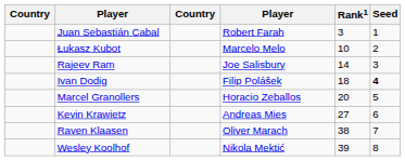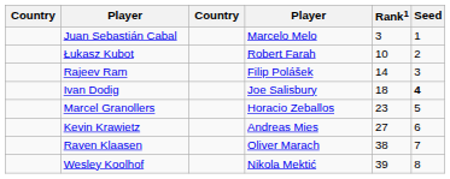 <table class="sortable wikitable">
 <tr>
 <th width="70">Country</th>
 <th width="175">Player</th>
 <th width="70">Country</th>
 <th width="175">Player</th>
 <th>Rank<sup>1</sup></th>
 <th>Seed</th>
 </tr>
 <tr>
 <td></td>
 <td><a href='#'>Juan Sebastián Cabal</a></td>
 <td></td>
-<td><a href='#'>Robert Farah</a></td>
+<td><a href='#'>Marcelo Melo</a></td>
 <td>3</td>
 <td>1</td>
 </tr>
 <tr>
 <td></td>
 <td><a href='#'>Łukasz Kubot</a></td>
 <td></td>
-<td><a href='#'>Marcelo Melo</a></td>
+<td><a href='#'>Robert Farah</a></td>
 <td>10</td>
 <td>2</td>
 </tr>
 <tr>
 <td></td>
 <td><a href='#'>Rajeev Ram</a></td>
 <td></td>
-<td><a href='#'>Joe Salisbury</a></td>
+<td><a href='#'>Filip Polášek</a></td>
 <td>14</td>
 <td>3</td>
 </tr>
 <tr>
 <td></td>
 <td><a href='#'>Ivan Dodig</a></td>
 <td></td>
-<td><a href='#'>Filip Polášek</a></td>
+<td><a href='#'>Joe Salisbury</a></td>
 <td>18</td>
 <td><strong>4</strong></td>
 </tr>
 <tr>
 <td></td>
 <td><a href='#'>Marcel Granollers</a></td>
 <td></td>
 <td><a href='#'>Horacio Zeballos</a></td>
-<td>20</td>
+<td>23</td>
 <td>5</td>
 </tr>
 <tr>
 <td></td>
 <td><a href='#'>Kevin Krawietz</a></td>
 <td></td>
 <td><a href='#'>Andreas Mies</a></td>
 <td>27</td>
 <td>6</td>
 </tr>
 <tr>
 <td></td>
 <td><a href='#'>Raven Klaasen</a></td>
 <td></td>
 <td><a href='#'>Oliver Marach</a></td>
 <td>38</td>
 <td>7</td>
 </tr>
 <tr>
 <td></td>
 <td><a href='#'>Wesley Koolhof</a></td>
 <td></td>
 <td><a href='#'>Nikola Mektić</a></td>
 <td>39</td>
 <td>8</td>
 </tr>
 </table>
